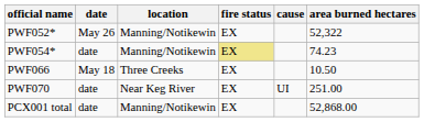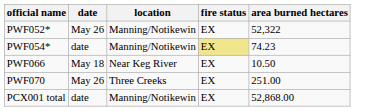 <table class="wikitable">
 <tr>
 <th>official name</th>
 <th>date</th>
 <th>location</th>
 <th>fire status</th>
-<th>cause</th>
 <th>area burned hectares</th>
 </tr>
 <tr>
 <td>PWF052*</td>
 <td>May 26</td>
 <td>Manning/Notikewin</td>
 <td>EX</td>
-<td></td>
 <td>52,322</td>
 </tr>
 <tr>
 <td>PWF054*</td>
 <td>date</td>
 <td>Manning/Notikewin</td>
 <td style="background: khaki;">EX</td>
-<td></td>
 <td>74.23</td>
 </tr>
 <tr>
 <td>PWF066</td>
 <td>May 18</td>
-<td>Three Creeks</td>
+<td>Near Keg River</td>
 <td>EX</td>
-<td></td>
 <td>10.50</td>
 </tr>
 <tr>
 <td>PWF070</td>
-<td>date</td>
-<td>Near Keg River</td>
+<td>May 26</td>
+<td>Three Creeks</td>
 <td>EX</td>
-<td>UI</td>
 <td>251.00</td>
 </tr>
 <tr>
 <td>PCX001 total</td>
 <td>date</td>
 <td>Manning/Notikewin</td>
 <td>EX</td>
-<td></td>
 <td>52,868.00</td>
 </tr>
 </table>
